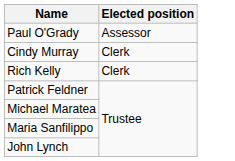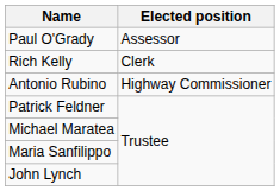 <table class="wikitable">
 <tr>
 <th>Name</th>
 <th>Elected position</th>
 </tr>
 <tr>
 <td>Paul O'Grady</td>
 <td>Assessor</td>
 </tr>
 <tr>
-<td>Cindy Murray</td>
+<td>Rich Kelly</td>
 <td>Clerk</td>
 </tr>
 <tr>
-<td>Rich Kelly</td>
-<td>Clerk</td>
+<td>Antonio Rubino</td>
+<td>Highway Commissioner</td>
 </tr>
 <tr>
 <td>Patrick Feldner</td>
 <td rowspan=4>Trustee</td>
 </tr>
 <tr>
 <td>Michael Maratea</td>
 </tr>
 <tr>
 <td>Maria Sanfilippo</td>
 </tr>
 <tr>
 <td>John Lynch</td>
 </tr>
 </table>
